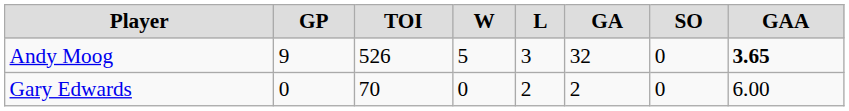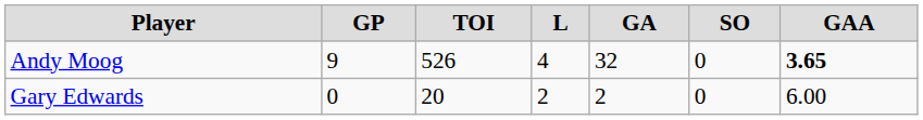 <table class="wikitable" style="width:50%;">
 <tr style="text-align:center; background:#ddd;">
 <td><strong>Player</strong></td>
 <td><strong>GP</strong></td>
 <td><strong>TOI</strong></td>
-<td><strong>W</strong></td>
 <td><strong>L</strong></td>
 <td><strong>GA</strong></td>
 <td><strong>SO</strong></td>
 <td><strong>GAA</strong></td>
 </tr>
 <tr>
 <td><a href='#'>Andy Moog</a></td>
 <td>9</td>
 <td>526</td>
-<td>5</td>
-<td>3</td>
+<td>4</td>
 <td>32</td>
 <td>0</td>
 <td><strong>3.65</strong></td>
 </tr>
 <tr>
 <td><a href='#'>Gary Edwards</a></td>
 <td>0</td>
-<td>70</td>
-<td>0</td>
+<td>20</td>
 <td>2</td>
 <td>2</td>
 <td>0</td>
 <td>6.00</td>
 </tr>
 </table>
